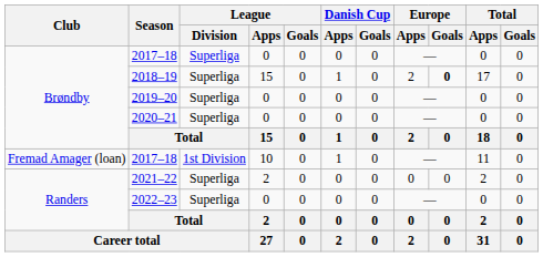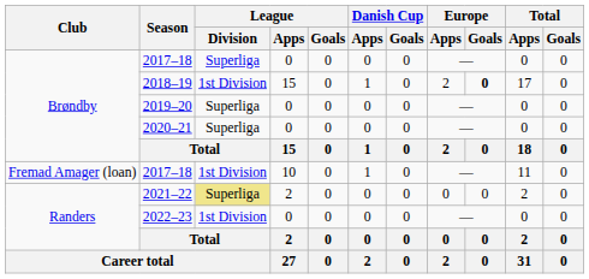 <table class=wikitable style="text-align:center">
 <tr>
 <th rowspan=2>Club</th>
 <th rowspan=2>Season</th>
 <th colspan=3>League</th>
 <th colspan=2><a href='#'>Danish Cup</a></th>
 <th colspan=2>Europe</th>
 <th colspan=2>Total</th>
 </tr>
 <tr>
 <th>Division</th>
 <th>Apps</th>
 <th>Goals</th>
 <th>Apps</th>
 <th>Goals</th>
 <th>Apps</th>
 <th>Goals</th>
 <th>Apps</th>
 <th>Goals</th>
 </tr>
 <tr>
 <td rowspan="5"><a href='#'>Brøndby</a></td>
 <td><a href='#'>2017–18</a></td>
 <td><a href='#'>Superliga</a></td>
 <td>0</td>
 <td>0</td>
 <td>0</td>
 <td>0</td>
 <td colspan="2">—</td>
 <td>0</td>
 <td>0</td>
 </tr>
 <tr>
 <td><a href='#'>2018–19</a></td>
-<td>Superliga</td>
+<td><a href='#'>1st Division</a></td>
 <td>15</td>
 <td>0</td>
 <td>1</td>
 <td>0</td>
 <td>2</td>
 <td><strong>0</strong></td>
 <td>17</td>
 <td>0</td>
 </tr>
 <tr>
 <td><a href='#'>2019–20</a></td>
 <td>Superliga</td>
 <td>0</td>
 <td>0</td>
 <td>0</td>
 <td>0</td>
 <td colspan="2">—</td>
 <td>0</td>
 <td>0</td>
 </tr>
 <tr>
 <td><a href='#'>2020–21</a></td>
 <td>Superliga</td>
 <td>0</td>
 <td>0</td>
 <td>0</td>
 <td>0</td>
 <td colspan="2">—</td>
 <td>0</td>
 <td>0</td>
 </tr>
 <tr>
 <th colspan="2">Total</th>
 <th>15</th>
 <th>0</th>
 <th>1</th>
 <th>0</th>
 <th>2</th>
 <th>0</th>
 <th>18</th>
 <th>0</th>
 </tr>
 <tr>
 <td><a href='#'>Fremad Amager</a> (loan)</td>
 <td><a href='#'>2017–18</a></td>
 <td><a href='#'>1st Division</a></td>
 <td>10</td>
 <td>0</td>
 <td>1</td>
 <td>0</td>
 <td colspan="2">—</td>
 <td>11</td>
 <td>0</td>
 </tr>
 <tr>
 <td rowspan="3"><a href='#'>Randers</a></td>
 <td><a href='#'>2021–22</a></td>
-<td>Superliga</td>
+<td style="background: khaki;">Superliga</td>
 <td>2</td>
 <td>0</td>
 <td>0</td>
 <td>0</td>
 <td>0</td>
 <td>0</td>
 <td>2</td>
 <td>0</td>
 </tr>
 <tr>
 <td><a href='#'>2022–23</a></td>
-<td>Superliga</td>
+<td><a href='#'>1st Division</a></td>
 <td>0</td>
 <td>0</td>
 <td>0</td>
 <td>0</td>
 <td colspan="2">—</td>
 <td>0</td>
 <td>0</td>
 </tr>
 <tr>
 <th colspan="2">Total</th>
 <th>2</th>
 <th>0</th>
 <th>0</th>
 <th>0</th>
 <th>0</th>
 <th>0</th>
 <th>2</th>
 <th>0</th>
 </tr>
 <tr>
 <th colspan="3">Career total</th>
 <th>27</th>
 <th>0</th>
 <th>2</th>
 <th>0</th>
 <th>2</th>
 <th>0</th>
 <th>31</th>
 <th>0</th>
 </tr>
 </table>
